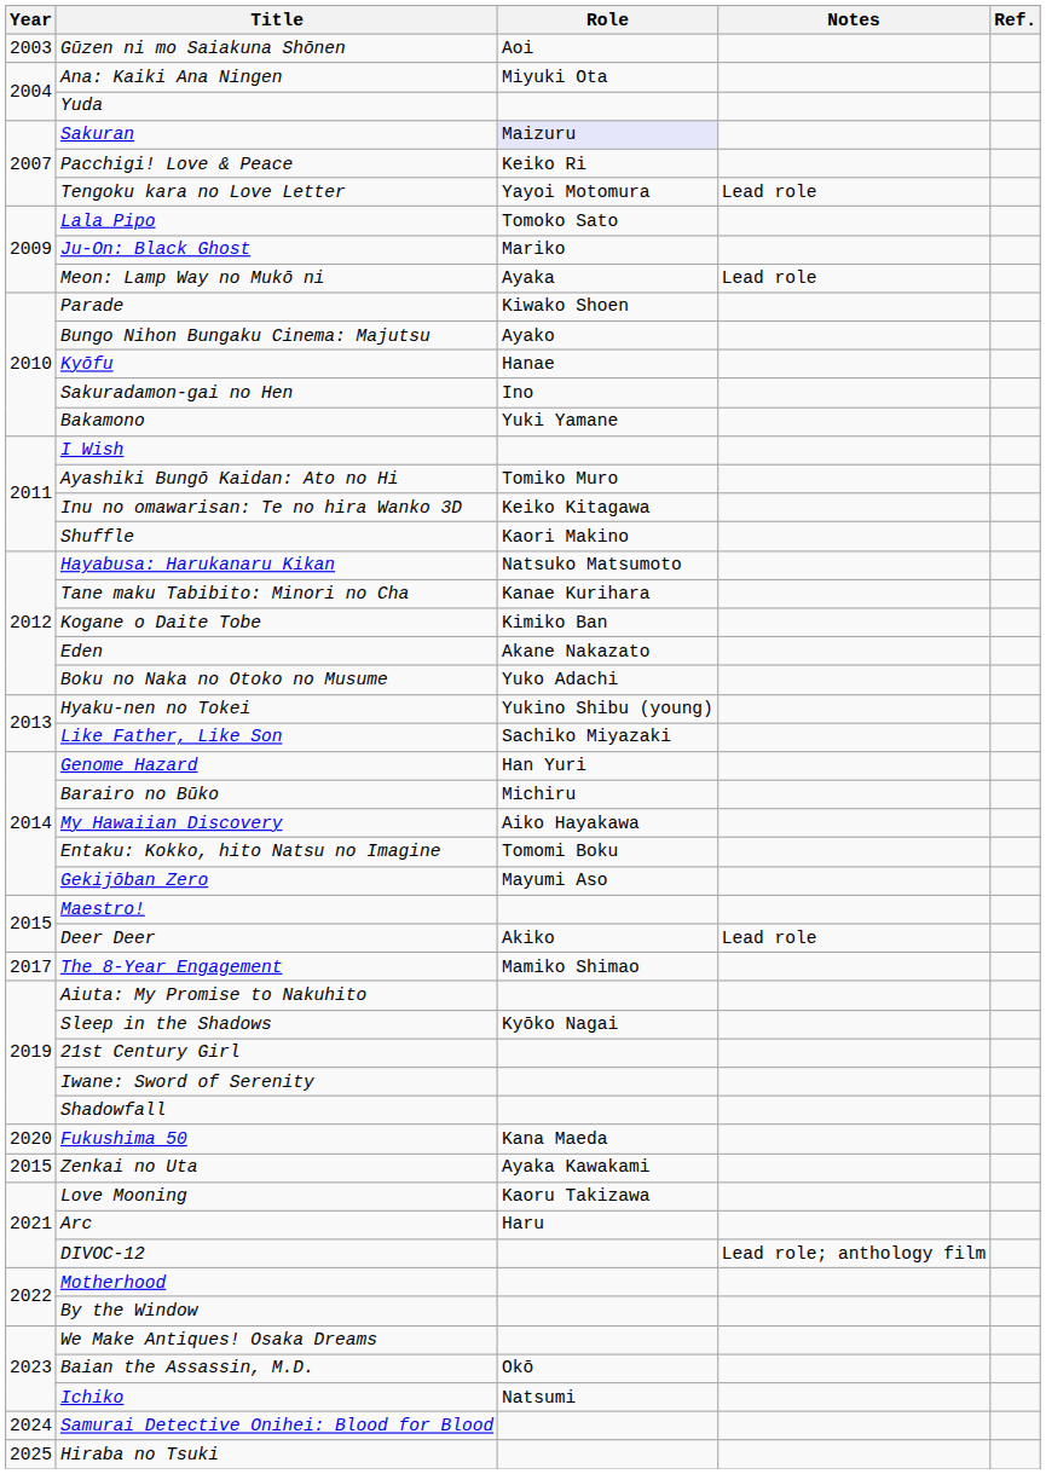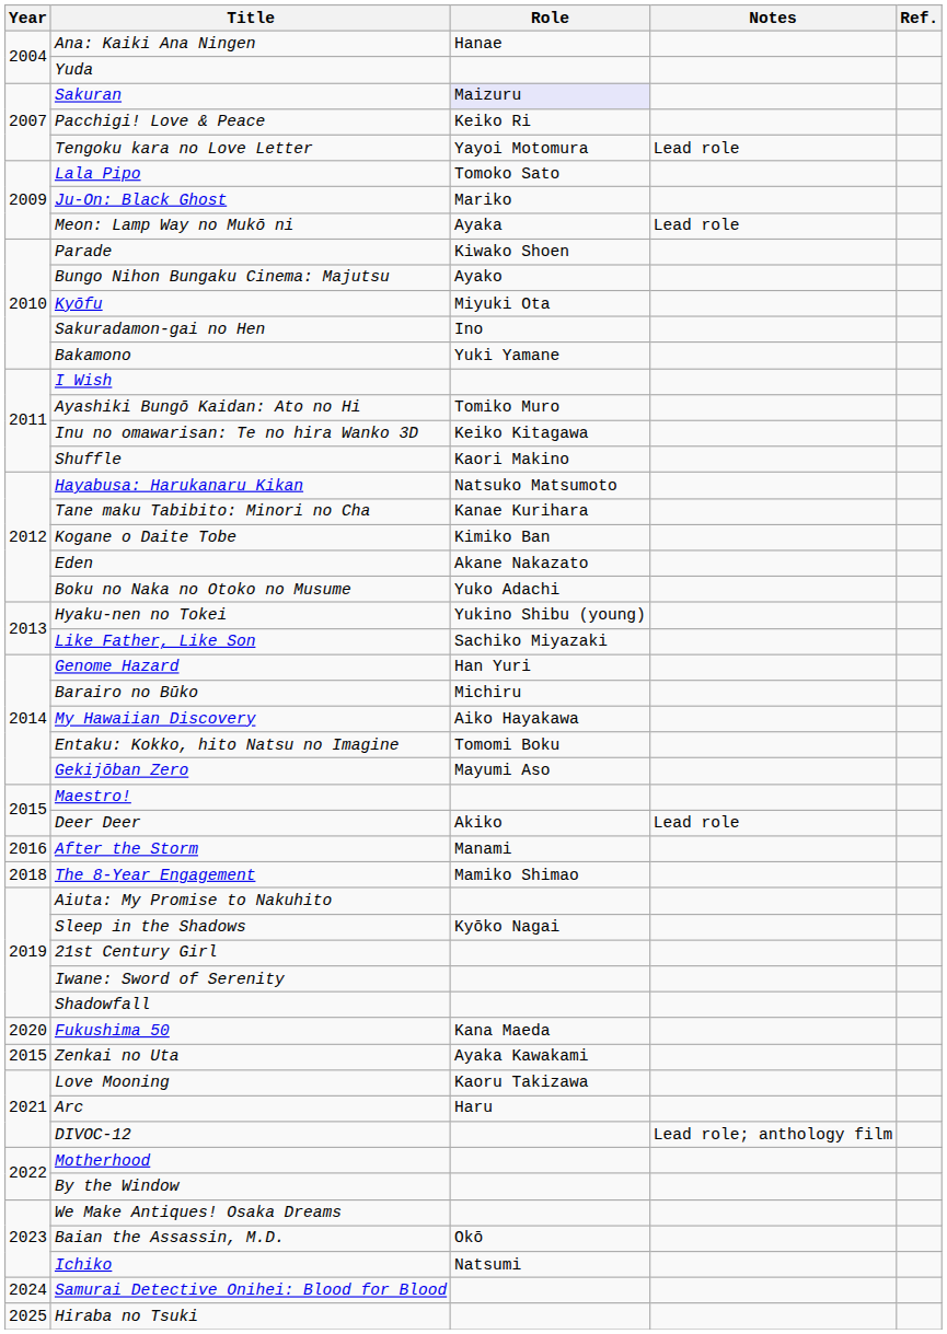 <table class="wikitable">
 <tr>
 <th>Year</th>
 <th>Title</th>
 <th>Role</th>
 <th>Notes</th>
 <th>Ref.</th>
 </tr>
 <tr>
-<td>2003</td>
-<td><em>Gūzen ni mo Saiakuna Shōnen</em></td>
-<td>Aoi</td>
-<td></td>
-<td></td>
-</tr>
-<tr>
 <td rowspan="2">2004</td>
 <td><em>Ana: Kaiki Ana Ningen</em></td>
-<td>Miyuki Ota</td>
+<td>Hanae</td>
 <td></td>
 <td></td>
 </tr>
 <tr>
 <td><em>Yuda</em></td>
 <td></td>
 <td></td>
 <td></td>
 </tr>
 <tr>
 <td rowspan="3">2007</td>
 <td><em><a href='#'>Sakuran</a></em></td>
 <td style="background: lavender;">Maizuru</td>
 <td></td>
 <td></td>
 </tr>
 <tr>
 <td><em>Pacchigi! Love & Peace</em></td>
 <td>Keiko Ri</td>
 <td></td>
 <td></td>
 </tr>
 <tr>
 <td><em>Tengoku kara no Love Letter</em></td>
 <td>Yayoi Motomura</td>
 <td>Lead role</td>
 <td></td>
 </tr>
 <tr>
 <td rowspan="3">2009</td>
 <td><em><a href='#'>Lala Pipo</a></em></td>
 <td>Tomoko Sato</td>
 <td></td>
 <td></td>
 </tr>
 <tr>
 <td><em><a href='#'>Ju-On: Black Ghost</a></em></td>
 <td>Mariko</td>
 <td></td>
 <td></td>
 </tr>
 <tr>
 <td><em>Meon: Lamp Way no Mukō ni</em></td>
 <td>Ayaka</td>
 <td>Lead role</td>
 <td></td>
 </tr>
 <tr>
 <td rowspan="5">2010</td>
 <td><em>Parade</em></td>
 <td>Kiwako Shoen</td>
 <td></td>
 <td></td>
 </tr>
 <tr>
 <td><em>Bungo Nihon Bungaku Cinema: Majutsu</em></td>
 <td>Ayako</td>
 <td></td>
 <td></td>
 </tr>
 <tr>
 <td><em><a href='#'>Kyōfu</a></em></td>
-<td>Hanae</td>
+<td>Miyuki Ota</td>
 <td></td>
 <td></td>
 </tr>
 <tr>
 <td><em>Sakuradamon-gai no Hen</em></td>
 <td>Ino</td>
 <td></td>
 <td></td>
 </tr>
 <tr>
 <td><em>Bakamono</em></td>
 <td>Yuki Yamane</td>
 <td></td>
 <td></td>
 </tr>
 <tr>
 <td rowspan="4">2011</td>
 <td><em><a href='#'>I Wish</a></em></td>
 <td></td>
 <td></td>
 <td></td>
 </tr>
 <tr>
 <td><em>Ayashiki Bungō Kaidan: Ato no Hi</em></td>
 <td>Tomiko Muro</td>
 <td></td>
 <td></td>
 </tr>
 <tr>
 <td><em>Inu no omawarisan: Te no hira Wanko 3D</em></td>
 <td>Keiko Kitagawa</td>
 <td></td>
 <td></td>
 </tr>
 <tr>
 <td><em>Shuffle</em></td>
 <td>Kaori Makino</td>
 <td></td>
 <td></td>
 </tr>
 <tr>
 <td rowspan="5">2012</td>
 <td><em><a href='#'>Hayabusa: Harukanaru Kikan</a></em></td>
 <td>Natsuko Matsumoto</td>
 <td></td>
 <td></td>
 </tr>
 <tr>
 <td><em>Tane maku Tabibito: Minori no Cha</em></td>
 <td>Kanae Kurihara</td>
 <td></td>
 <td></td>
 </tr>
 <tr>
 <td><em>Kogane o Daite Tobe</em></td>
 <td>Kimiko Ban</td>
 <td></td>
 <td></td>
 </tr>
 <tr>
 <td><em>Eden</em></td>
 <td>Akane Nakazato</td>
 <td></td>
 <td></td>
 </tr>
 <tr>
 <td><em>Boku no Naka no Otoko no Musume</em></td>
 <td>Yuko Adachi</td>
 <td></td>
 <td></td>
 </tr>
 <tr>
 <td rowspan="2">2013</td>
 <td><em>Hyaku-nen no Tokei</em></td>
 <td>Yukino Shibu (young)</td>
 <td></td>
 <td></td>
 </tr>
 <tr>
 <td><em><a href='#'>Like Father, Like Son</a></em></td>
 <td>Sachiko Miyazaki</td>
 <td></td>
 <td></td>
 </tr>
 <tr>
 <td rowspan="5">2014</td>
 <td><em><a href='#'>Genome Hazard</a></em></td>
 <td>Han Yuri</td>
 <td></td>
 <td></td>
 </tr>
 <tr>
 <td><em>Barairo no Būko</em></td>
 <td>Michiru</td>
 <td></td>
 <td></td>
 </tr>
 <tr>
 <td><em><a href='#'>My Hawaiian Discovery</a></em></td>
 <td>Aiko Hayakawa</td>
 <td></td>
 <td></td>
 </tr>
 <tr>
 <td><em>Entaku: Kokko, hito Natsu no Imagine</em></td>
 <td>Tomomi Boku</td>
 <td></td>
 <td></td>
 </tr>
 <tr>
 <td><em><a href='#'>Gekijōban Zero</a></em></td>
 <td>Mayumi Aso</td>
 <td></td>
 <td></td>
 </tr>
 <tr>
 <td rowspan="2">2015</td>
 <td><em><a href='#'>Maestro!</a></em></td>
 <td></td>
 <td></td>
 <td></td>
 </tr>
 <tr>
 <td><em>Deer Deer</em></td>
 <td>Akiko</td>
 <td>Lead role</td>
 <td></td>
 </tr>
 <tr>
-<td rowspan="1">2017</td>
+<td rowspan="1">2016</td>
+<td><em><a href='#'>After the Storm</a></em></td>
+<td>Manami</td>
+<td></td>
+<td></td>
+</tr>
+<tr>
+<td rowspan="1">2018</td>
 <td><em><a href='#'>The 8-Year Engagement</a></em></td>
 <td>Mamiko Shimao</td>
 <td></td>
 <td></td>
 </tr>
 <tr>
 <td rowspan="5">2019</td>
 <td><em>Aiuta: My Promise to Nakuhito</em></td>
 <td></td>
 <td></td>
 <td></td>
 </tr>
 <tr>
 <td><em>Sleep in the Shadows</em></td>
 <td>Kyōko Nagai</td>
 <td></td>
 <td></td>
 </tr>
 <tr>
 <td><em>21st Century Girl</em></td>
 <td></td>
 <td></td>
 <td></td>
 </tr>
 <tr>
 <td><em>Iwane: Sword of Serenity</em></td>
 <td></td>
 <td></td>
 <td></td>
 </tr>
 <tr>
 <td><em>Shadowfall</em></td>
 <td></td>
 <td></td>
 <td></td>
 </tr>
 <tr>
 <td rowspan="1">2020</td>
 <td><em><a href='#'>Fukushima 50</a></em></td>
 <td>Kana Maeda</td>
 <td></td>
 <td></td>
 </tr>
 <tr>
 <td>2015</td>
 <td><em>Zenkai no Uta</em></td>
 <td>Ayaka Kawakami</td>
 <td></td>
 <td></td>
 </tr>
 <tr>
 <td rowspan="3">2021</td>
 <td><em>Love Mooning</em></td>
 <td>Kaoru Takizawa</td>
 <td></td>
 <td></td>
 </tr>
 <tr>
 <td><em>Arc</em></td>
 <td>Haru</td>
 <td></td>
 <td></td>
 </tr>
 <tr>
 <td><em>DIVOC-12</em></td>
 <td></td>
 <td>Lead role; anthology film</td>
 <td></td>
 </tr>
 <tr>
 <td rowspan=2>2022</td>
 <td><a href='#'><em>Motherhood</em></a></td>
 <td></td>
 <td></td>
 <td></td>
 </tr>
 <tr>
 <td><em>By the Window</em></td>
 <td></td>
 <td></td>
 <td></td>
 </tr>
 <tr>
 <td rowspan=3>2023</td>
 <td><em>We Make Antiques! Osaka Dreams</em></td>
 <td></td>
 <td></td>
 <td></td>
 </tr>
 <tr>
 <td><em>Baian the Assassin, M.D.</em></td>
 <td>Okō</td>
 <td></td>
 <td></td>
 </tr>
 <tr>
 <td><em><a href='#'>Ichiko</a></em></td>
 <td>Natsumi</td>
 <td></td>
 <td></td>
 </tr>
 <tr>
 <td>2024</td>
 <td><em><a href='#'>Samurai Detective Onihei: Blood for Blood</a></em></td>
 <td></td>
 <td></td>
 <td></td>
 </tr>
 <tr>
 <td>2025</td>
 <td><em>Hiraba no Tsuki</em></td>
 <td></td>
 <td></td>
 <td></td>
 </tr>
 <tr>
 </tr>
 </table>
